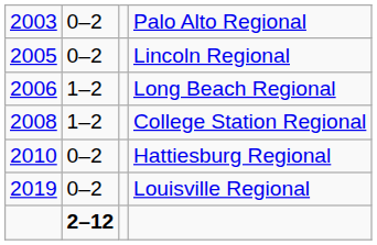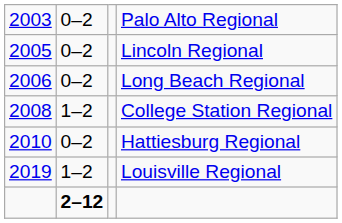 <table class="wikitable">
 <tr>
 <td><a href='#'>2003</a></td>
 <td>0–2</td>
 <td></td>
 <td><a href='#'>Palo Alto Regional</a></td>
 </tr>
 <tr>
 <td><a href='#'>2005</a></td>
 <td>0–2</td>
 <td></td>
 <td><a href='#'>Lincoln Regional</a></td>
 </tr>
 <tr>
 <td><a href='#'>2006</a></td>
-<td>1–2</td>
+<td>0–2</td>
 <td></td>
 <td><a href='#'>Long Beach Regional</a></td>
 </tr>
 <tr>
 <td><a href='#'>2008</a></td>
 <td>1–2</td>
 <td></td>
 <td><a href='#'>College Station Regional</a></td>
 </tr>
 <tr>
 <td><a href='#'>2010</a></td>
 <td>0–2</td>
 <td></td>
 <td><a href='#'>Hattiesburg Regional</a></td>
 </tr>
 <tr>
 <td><a href='#'>2019</a></td>
-<td>0–2</td>
+<td>1–2</td>
 <td></td>
 <td><a href='#'>Louisville Regional</a></td>
 </tr>
 <tr>
 <td></td>
 <td><strong>2–12</strong></td>
 <td><strong></strong></td>
 <td></td>
 </tr>
 </table>
